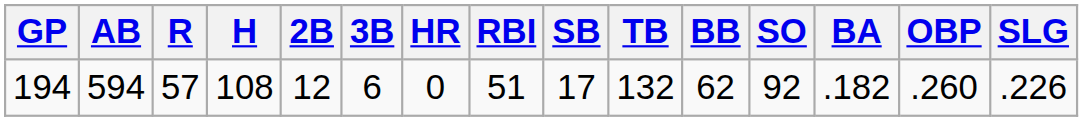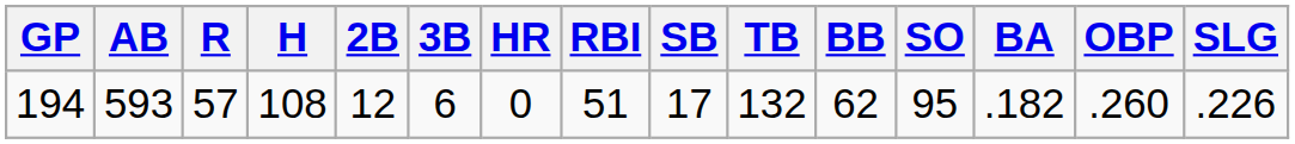 <table class="wikitable">
 <tr>
 <th><a href='#'>GP</a></th>
 <th><a href='#'>AB</a></th>
 <th><a href='#'>R</a></th>
 <th><a href='#'>H</a></th>
 <th><a href='#'>2B</a></th>
 <th><a href='#'>3B</a></th>
 <th><a href='#'>HR</a></th>
 <th><a href='#'>RBI</a></th>
 <th><a href='#'>SB</a></th>
 <th><a href='#'>TB</a></th>
 <th><a href='#'>BB</a></th>
 <th><a href='#'>SO</a></th>
 <th><a href='#'>BA</a></th>
 <th><a href='#'>OBP</a></th>
 <th><a href='#'>SLG</a></th>
 </tr>
 <tr align=center>
 <td>194</td>
-<td>594</td>
+<td>593</td>
 <td>57</td>
 <td>108</td>
 <td>12</td>
 <td>6</td>
 <td>0</td>
 <td>51</td>
 <td>17</td>
 <td>132</td>
 <td>62</td>
-<td>92</td>
+<td>95</td>
 <td>.182</td>
 <td>.260</td>
 <td>.226</td>
 </tr>
 </table>
